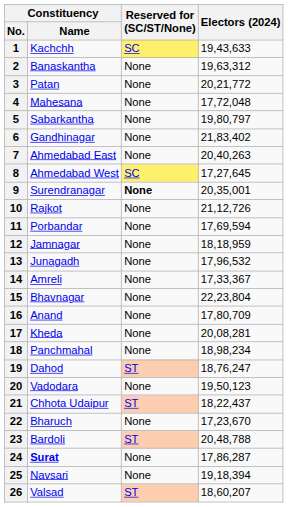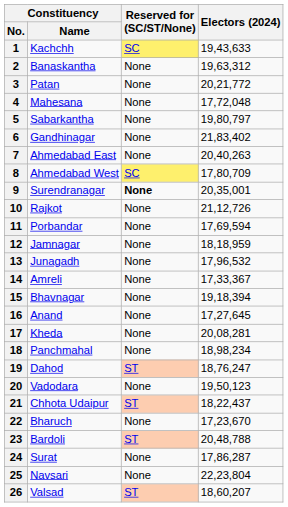 <table class="wikitable sortable">
 <tr>
 <th scope=colgroup colspan="2">Constituency</th>
 <th scope=col rowspan=2>Reserved for<br>(SC/ST/None)</th>
 <th rowspan="2">Electors (2024)</th>
 </tr>
 <tr>
 <th scope=col>No.</th>
 <th scope=col>Name</th>
 </tr>
 <tr>
 <th scope=row>1</th>
 <td><a href='#'>Kachchh</a></td>
 <td style="background:#fef06d;"><a href='#'>SC</a></td>
 <td>19,43,633</td>
 </tr>
 <tr>
 <th scope=row>2</th>
 <td><a href='#'>Banaskantha</a></td>
 <td>None</td>
 <td>19,63,312</td>
 </tr>
 <tr>
 <th scope=row>3</th>
 <td><a href='#'>Patan</a></td>
 <td>None</td>
 <td>20,21,772</td>
 </tr>
 <tr>
 <th scope=row>4</th>
 <td><a href='#'>Mahesana</a></td>
 <td>None</td>
 <td>17,72,048</td>
 </tr>
 <tr>
 <th scope=row>5</th>
 <td><a href='#'>Sabarkantha</a></td>
 <td>None</td>
 <td>19,80,797</td>
 </tr>
 <tr>
 <th scope=row>6</th>
 <td><a href='#'>Gandhinagar</a></td>
 <td>None</td>
 <td>21,83,402</td>
 </tr>
 <tr>
 <th scope=row>7</th>
 <td><a href='#'>Ahmedabad East</a></td>
 <td>None</td>
 <td>20,40,263</td>
 </tr>
 <tr>
 <th scope=row>8</th>
 <td><a href='#'>Ahmedabad West</a></td>
 <td style="background:#fef06d;"><a href='#'>SC</a></td>
-<td>17,27,645</td>
+<td>17,80,709</td>
 </tr>
 <tr>
 <th scope=row>9</th>
 <td><a href='#'>Surendranagar</a></td>
 <td><strong>None</strong></td>
 <td>20,35,001</td>
 </tr>
 <tr>
 <th scope=row>10</th>
 <td><a href='#'>Rajkot</a></td>
 <td>None</td>
 <td>21,12,726</td>
 </tr>
 <tr>
 <th scope=row>11</th>
 <td><a href='#'>Porbandar</a></td>
 <td>None</td>
 <td>17,69,594</td>
 </tr>
 <tr>
 <th scope=row>12</th>
 <td><a href='#'>Jamnagar</a></td>
 <td>None</td>
 <td>18,18,959</td>
 </tr>
 <tr>
 <th scope=row>13</th>
 <td><a href='#'>Junagadh</a></td>
 <td>None</td>
 <td>17,96,532</td>
 </tr>
 <tr>
 <th scope=row>14</th>
 <td><a href='#'>Amreli</a></td>
 <td>None</td>
 <td>17,33,367</td>
 </tr>
 <tr>
 <th scope=row>15</th>
 <td><a href='#'>Bhavnagar</a></td>
 <td>None</td>
-<td>22,23,804</td>
+<td>19,18,394</td>
 </tr>
 <tr>
 <th scope=row>16</th>
 <td><a href='#'>Anand</a></td>
 <td>None</td>
-<td>17,80,709</td>
+<td>17,27,645</td>
 </tr>
 <tr>
 <th scope=row>17</th>
 <td><a href='#'>Kheda</a></td>
 <td>None</td>
 <td>20,08,281</td>
 </tr>
 <tr>
 <th scope=row>18</th>
 <td><a href='#'>Panchmahal</a></td>
 <td>None</td>
 <td>18,98,234</td>
 </tr>
 <tr>
 <th scope=row>19</th>
 <td><a href='#'>Dahod</a></td>
 <td style="background:#fdcdb0;"><a href='#'>ST</a></td>
 <td>18,76,247</td>
 </tr>
 <tr>
 <th scope=row>20</th>
 <td><a href='#'>Vadodara</a></td>
 <td>None</td>
 <td>19,50,123</td>
 </tr>
 <tr>
 <th scope=row>21</th>
 <td><a href='#'>Chhota Udaipur</a></td>
 <td style="background:#fdcdb0;"><a href='#'>ST</a></td>
 <td>18,22,437</td>
 </tr>
 <tr>
 <th scope=row>22</th>
 <td><a href='#'>Bharuch</a></td>
 <td>None</td>
 <td>17,23,670</td>
 </tr>
 <tr>
 <th scope=row>23</th>
 <td><a href='#'>Bardoli</a></td>
 <td style="background:#fdcdb0;"><a href='#'>ST</a></td>
 <td>20,48,788</td>
 </tr>
 <tr>
 <th scope=row>24</th>
-<td><strong><a href='#'>Surat</a></strong></td>
+<td><a href='#'>Surat</a></td>
 <td>None</td>
 <td>17,86,287</td>
 </tr>
 <tr>
 <th scope=row>25</th>
 <td><a href='#'>Navsari</a></td>
 <td>None</td>
-<td>19,18,394</td>
+<td>22,23,804</td>
 </tr>
 <tr>
 <th scope=row>26</th>
 <td><a href='#'>Valsad</a></td>
 <td style="background:#fdcdb0;"><a href='#'>ST</a></td>
 <td>18,60,207</td>
 </tr>
 </table>
